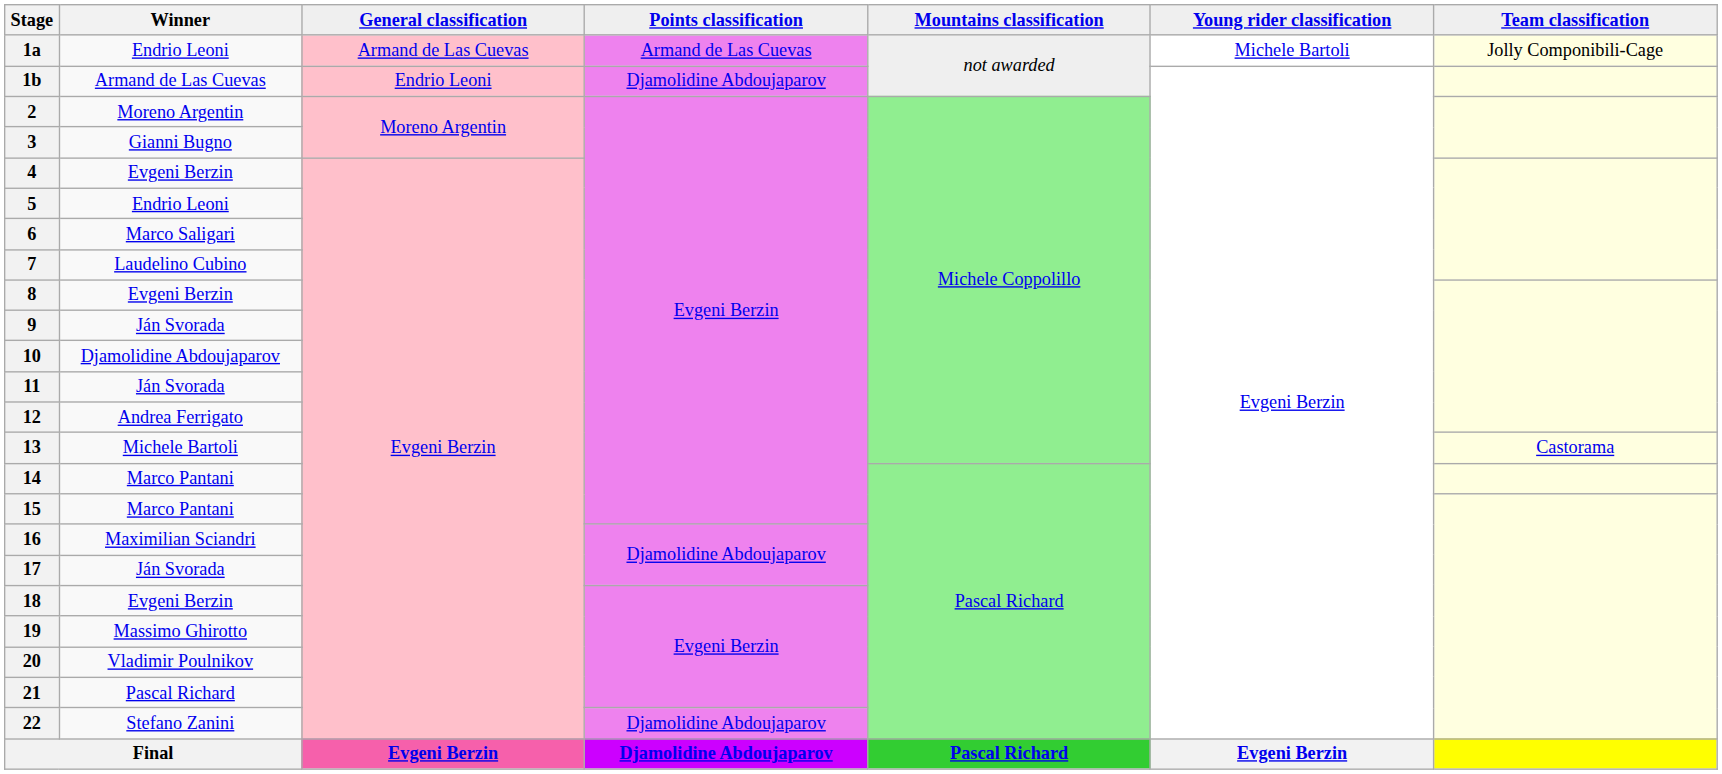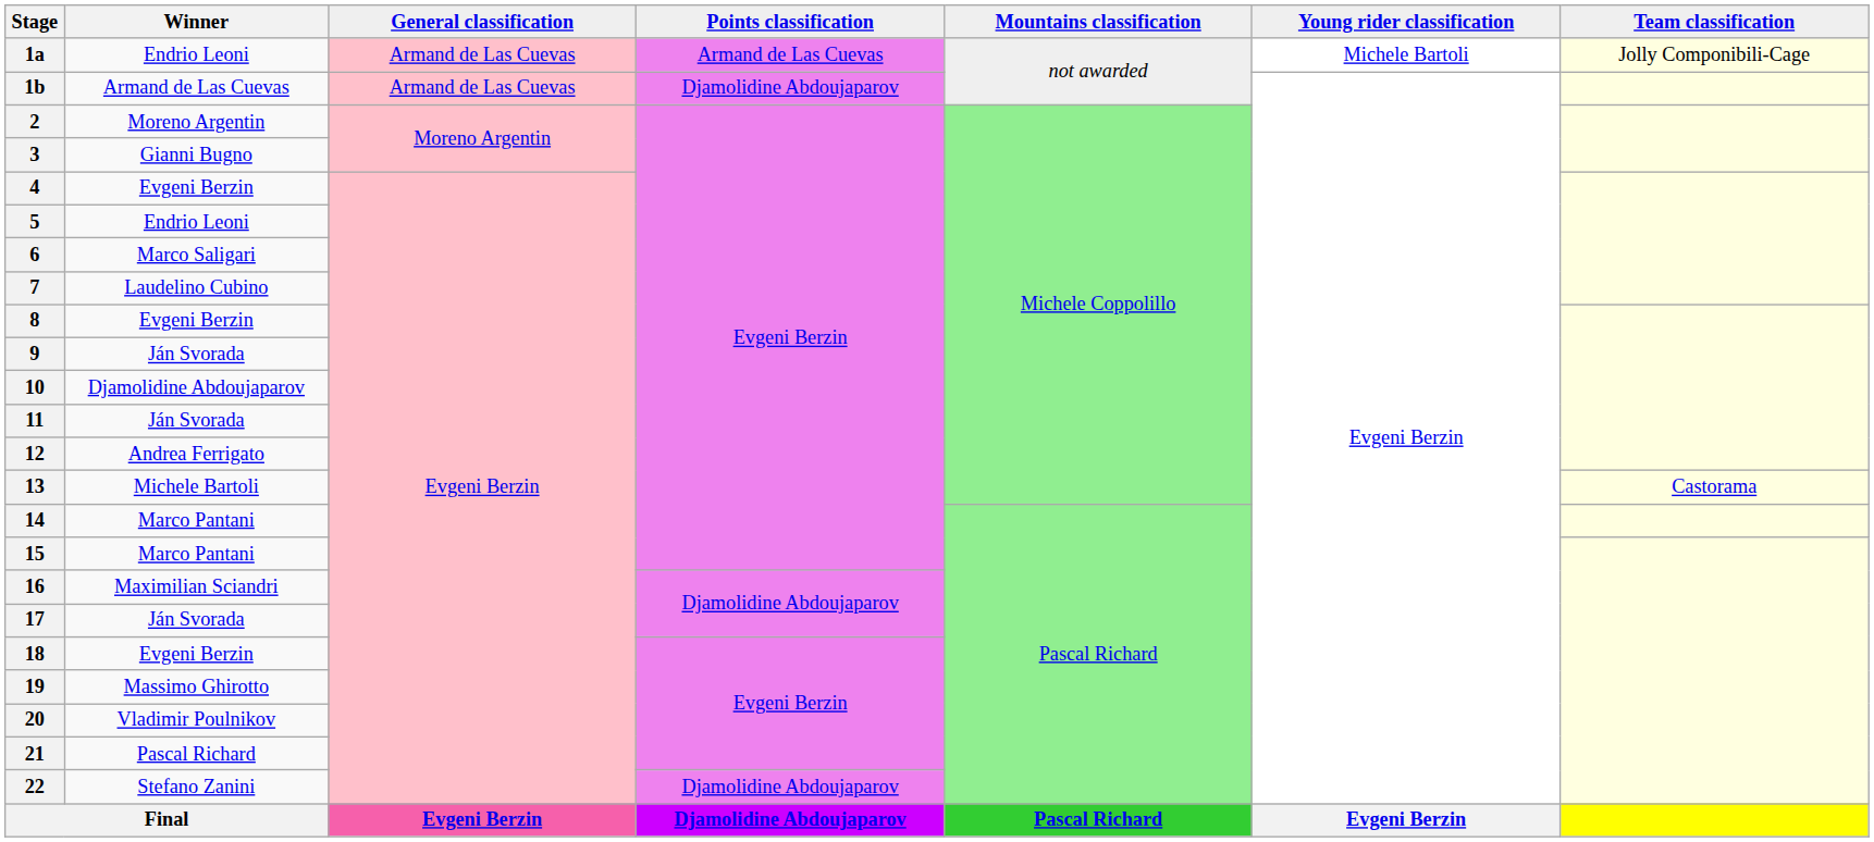 <table class="wikitable" style="text-align: center; font-size:smaller;">
 <tr style="background:#efefef;">
 <th style="width:1%;">Stage</th>
 <th style="width:12%;">Winner</th>
 <th style="background:#efefef; width:14%;"><a href='#'>General classification</a><br></th>
 <th style="background:#efefef; width:14%;"><a href='#'>Points classification</a><br></th>
 <th style="background:#efefef; width:14%;"><a href='#'>Mountains classification</a><br></th>
 <th style="background:#efefef; width:14%;"><a href='#'>Young rider classification</a><br></th>
 <th style="background:#efefef; width:14%;"><a href='#'>Team classification</a></th>
 </tr>
 <tr>
 <th>1a</th>
 <td><a href='#'>Endrio Leoni</a></td>
 <td style="background:pink;" rowspan=1><a href='#'>Armand de Las Cuevas</a></td>
 <td style="background:violet;" rowspan=1><a href='#'>Armand de Las Cuevas</a></td>
 <td style="background:#EFEFEF;" rowspan=2><em>not awarded</em></td>
 <td style="background:white;" rowspan=1><a href='#'>Michele Bartoli</a></td>
 <td style="background:lightyellow;">Jolly Componibili-Cage</td>
 </tr>
 <tr>
 <th>1b</th>
 <td><a href='#'>Armand de Las Cuevas</a></td>
-<td style="background:pink;" rowspan=1><a href='#'>Endrio Leoni</a></td>
+<td style="background:pink;" rowspan=1><a href='#'>Armand de Las Cuevas</a></td>
 <td style="background:violet;" rowspan=1><a href='#'>Djamolidine Abdoujaparov</a></td>
 <td style="background:white;" rowspan=22><a href='#'>Evgeni Berzin</a></td>
 <td style="background:lightyellow;"></td>
 </tr>
 <tr>
 <th>2</th>
 <td><a href='#'>Moreno Argentin</a></td>
 <td style="background:pink;" rowspan=2><a href='#'>Moreno Argentin</a></td>
 <td style="background:violet;" rowspan=14><a href='#'>Evgeni Berzin</a></td>
 <td style="background:lightgreen;" rowspan=12><a href='#'>Michele Coppolillo</a></td>
 <td style="background:lightyellow;" rowspan=2></td>
 </tr>
 <tr>
 <th>3</th>
 <td><a href='#'>Gianni Bugno</a></td>
 </tr>
 <tr>
 <th>4</th>
 <td><a href='#'>Evgeni Berzin</a></td>
 <td style="background:pink;" rowspan=19><a href='#'>Evgeni Berzin</a></td>
 <td style="background:lightyellow;" rowspan=4></td>
 </tr>
 <tr>
 <th>5</th>
 <td><a href='#'>Endrio Leoni</a></td>
 </tr>
 <tr>
 <th>6</th>
 <td><a href='#'>Marco Saligari</a></td>
 </tr>
 <tr>
 <th>7</th>
 <td><a href='#'>Laudelino Cubino</a></td>
 </tr>
 <tr>
 <th>8</th>
 <td><a href='#'>Evgeni Berzin</a></td>
 <td style="background:lightyellow;" rowspan=5></td>
 </tr>
 <tr>
 <th>9</th>
 <td><a href='#'>Ján Svorada</a></td>
 </tr>
 <tr>
 <th>10</th>
 <td><a href='#'>Djamolidine Abdoujaparov</a></td>
 </tr>
 <tr>
 <th>11</th>
 <td><a href='#'>Ján Svorada</a></td>
 </tr>
 <tr>
 <th>12</th>
 <td><a href='#'>Andrea Ferrigato</a></td>
 </tr>
 <tr>
 <th>13</th>
 <td><a href='#'>Michele Bartoli</a></td>
 <td style="background:lightyellow;"><a href='#'>Castorama</a></td>
 </tr>
 <tr>
 <th>14</th>
 <td><a href='#'>Marco Pantani</a></td>
 <td style="background:lightgreen;" rowspan=9><a href='#'>Pascal Richard</a></td>
 <td style="background:lightyellow;"></td>
 </tr>
 <tr>
 <th>15</th>
 <td><a href='#'>Marco Pantani</a></td>
 <td style="background:lightyellow;" rowspan=8></td>
 </tr>
 <tr>
 <th>16</th>
 <td><a href='#'>Maximilian Sciandri</a></td>
 <td style="background:violet;" rowspan=2><a href='#'>Djamolidine Abdoujaparov</a></td>
 </tr>
 <tr>
 <th>17</th>
 <td><a href='#'>Ján Svorada</a></td>
 </tr>
 <tr>
 <th>18</th>
 <td><a href='#'>Evgeni Berzin</a></td>
 <td style="background:violet;" rowspan=4><a href='#'>Evgeni Berzin</a></td>
 </tr>
 <tr>
 <th>19</th>
 <td><a href='#'>Massimo Ghirotto</a></td>
 </tr>
 <tr>
 <th>20</th>
 <td><a href='#'>Vladimir Poulnikov</a></td>
 </tr>
 <tr>
 <th>21</th>
 <td><a href='#'>Pascal Richard</a></td>
 </tr>
 <tr>
 <th>22</th>
 <td><a href='#'>Stefano Zanini</a></td>
 <td style="background:violet;" rowspan=1><a href='#'>Djamolidine Abdoujaparov</a></td>
 </tr>
 <tr>
 <th colspan=2><strong>Final</strong></th>
 <th style="background:#F660AB;"><strong><a href='#'>Evgeni Berzin</a></strong></th>
 <th style="background:#c0f;"><strong><a href='#'>Djamolidine Abdoujaparov</a></strong></th>
 <th style="background:#32CD32;"><strong><a href='#'>Pascal Richard</a></strong></th>
 <th style="background:offwhite;"><strong><a href='#'>Evgeni Berzin</a></strong></th>
 <th style="background:yellow;"><strong></strong></th>
 </tr>
 </table>
